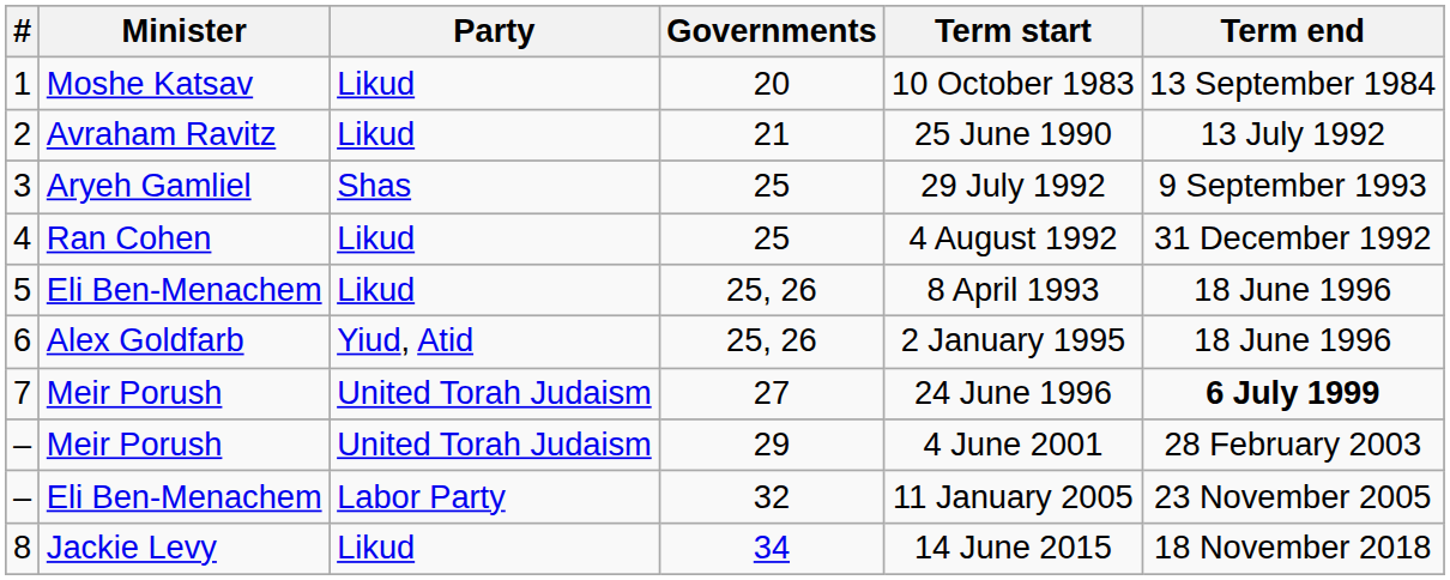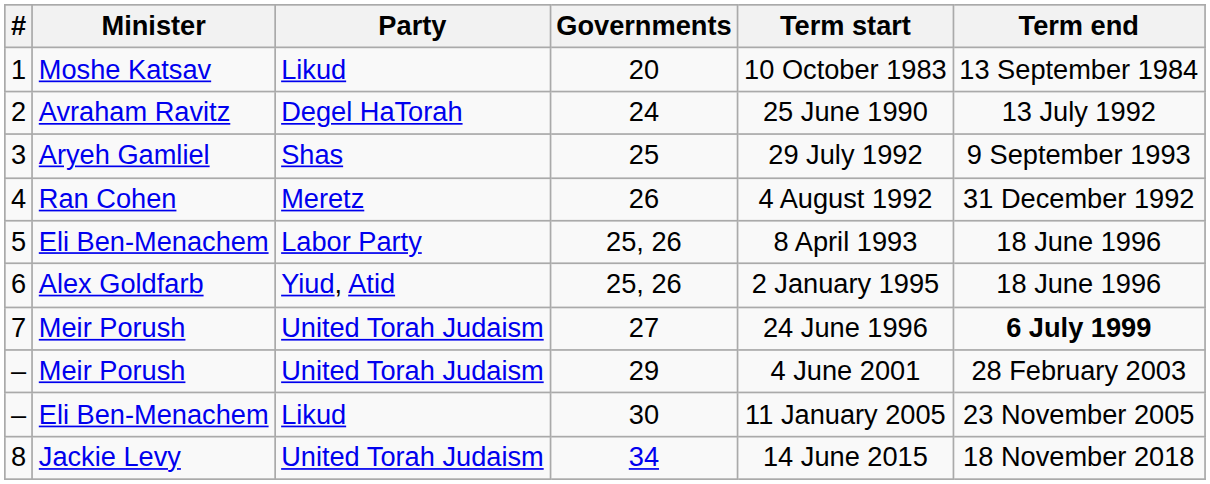 <table class=wikitable style=text-align:center>
 <tr>
 <th>#</th>
 <th>Minister</th>
 <th>Party</th>
 <th>Governments</th>
 <th>Term start</th>
 <th>Term end</th>
 </tr>
 <tr>
 <td>1</td>
 <td align=left><a href='#'>Moshe Katsav</a></td>
 <td align=left><a href='#'>Likud</a></td>
 <td>20</td>
 <td>10 October 1983</td>
 <td>13 September 1984</td>
 </tr>
 <tr>
 <td>2</td>
 <td align=left><a href='#'>Avraham Ravitz</a></td>
-<td align=left><a href='#'>Likud</a></td>
-<td>21</td>
+<td align=left><a href='#'>Degel HaTorah</a></td>
+<td>24</td>
 <td>25 June 1990</td>
 <td>13 July 1992</td>
 </tr>
 <tr>
 <td>3</td>
 <td align=left><a href='#'>Aryeh Gamliel</a></td>
 <td align=left><a href='#'>Shas</a></td>
 <td>25</td>
 <td>29 July 1992</td>
 <td>9 September 1993</td>
 </tr>
 <tr>
 <td>4</td>
 <td align=left><a href='#'>Ran Cohen</a></td>
-<td align=left><a href='#'>Likud</a></td>
-<td>25</td>
+<td align=left><a href='#'>Meretz</a></td>
+<td>26</td>
 <td>4 August 1992</td>
 <td>31 December 1992</td>
 </tr>
 <tr>
 <td>5</td>
 <td align=left><a href='#'>Eli Ben-Menachem</a></td>
-<td align=left><a href='#'>Likud</a></td>
+<td align=left><a href='#'>Labor Party</a></td>
 <td>25, 26</td>
 <td>8 April 1993</td>
 <td>18 June 1996</td>
 </tr>
 <tr>
 <td>6</td>
 <td align=left><a href='#'>Alex Goldfarb</a></td>
 <td align=left><a href='#'>Yiud</a>, <a href='#'>Atid</a></td>
 <td>25, 26</td>
 <td>2 January 1995</td>
 <td>18 June 1996</td>
 </tr>
 <tr>
 <td>7</td>
 <td align=left><a href='#'>Meir Porush</a></td>
 <td align=left><a href='#'>United Torah Judaism</a></td>
 <td>27</td>
 <td>24 June 1996</td>
 <td><strong>6 July 1999</strong></td>
 </tr>
 <tr>
 <td>–</td>
 <td align=left><a href='#'>Meir Porush</a></td>
 <td align=left><a href='#'>United Torah Judaism</a></td>
 <td>29</td>
 <td>4 June 2001</td>
 <td>28 February 2003</td>
 </tr>
 <tr>
 <td>–</td>
 <td align=left><a href='#'>Eli Ben-Menachem</a></td>
-<td align=left><a href='#'>Labor Party</a></td>
-<td>32</td>
+<td align=left><a href='#'>Likud</a></td>
+<td>30</td>
 <td>11 January 2005</td>
 <td>23 November 2005</td>
 </tr>
 <tr>
 <td>8</td>
 <td align=left><a href='#'>Jackie Levy</a></td>
-<td align=left><a href='#'>Likud</a></td>
+<td align=left><a href='#'>United Torah Judaism</a></td>
 <td><a href='#'>34</a></td>
 <td>14 June 2015</td>
 <td>18 November 2018</td>
 </tr>
 </table>
